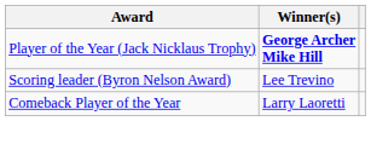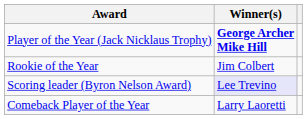 <table class="wikitable">
 <tr>
 <th>Award</th>
 <th>Winner(s)</th>
 <th></th>
 </tr>
 <tr>
 <td><a href='#'>Player of the Year (Jack Nicklaus Trophy)</a></td>
 <td><strong> <a href='#'>George Archer</a><br> <a href='#'>Mike Hill</a></strong></td>
 <td></td>
 </tr>
 <tr>
+<td><a href='#'>Rookie of the Year</a></td>
+<td> <a href='#'>Jim Colbert</a></td>
+<td></td>
+</tr>
+<tr>
 <td><a href='#'>Scoring leader (Byron Nelson Award)</a></td>
-<td> <a href='#'>Lee Trevino</a></td>
+<td style="background: lavender;"> <a href='#'>Lee Trevino</a></td>
 <td></td>
 </tr>
 <tr>
 <td><a href='#'>Comeback Player of the Year</a></td>
 <td> <a href='#'>Larry Laoretti</a></td>
 <td></td>
 </tr>
 </table>
